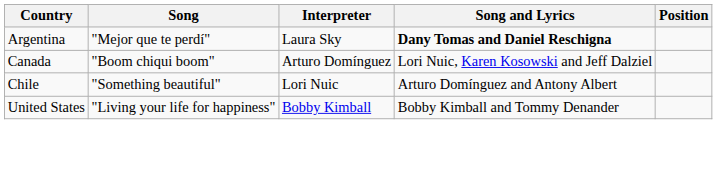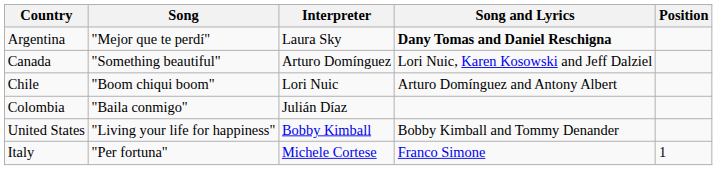 <table class="wikitable">
 <tr>
 <th>Country</th>
 <th>Song</th>
 <th>Interpreter</th>
 <th>Song and Lyrics</th>
 <th>Position</th>
 </tr>
 <tr>
 <td>Argentina</td>
 <td>"Mejor que te perdí"</td>
 <td>Laura Sky</td>
 <td><strong>Dany Tomas and Daniel Reschigna</strong></td>
 <td></td>
 </tr>
 <tr>
 <td>Canada</td>
-<td>"Boom chiqui boom"</td>
+<td>"Something beautiful"</td>
 <td>Arturo Domínguez</td>
 <td>Lori Nuic, <a href='#'>Karen Kosowski</a> and Jeff Dalziel</td>
 <td></td>
 </tr>
 <tr>
 <td>Chile</td>
-<td>"Something beautiful"</td>
+<td>"Boom chiqui boom"</td>
 <td>Lori Nuic</td>
 <td>Arturo Domínguez and Antony Albert</td>
+<td></td>
+</tr>
+<tr>
+<td>Colombia</td>
+<td>"Baila conmigo"</td>
+<td>Julián Díaz</td>
+<td></td>
 <td></td>
 </tr>
 <tr>
 <td>United States</td>
 <td>"Living your life for happiness"</td>
 <td><a href='#'>Bobby Kimball</a></td>
 <td>Bobby Kimball and Tommy Denander</td>
 <td></td>
 </tr>
+<tr>
+<td>Italy</td>
+<td>"Per fortuna"</td>
+<td><a href='#'>Michele Cortese</a></td>
+<td><a href='#'>Franco Simone</a></td>
+<td>1</td>
+</tr>
 </table>
